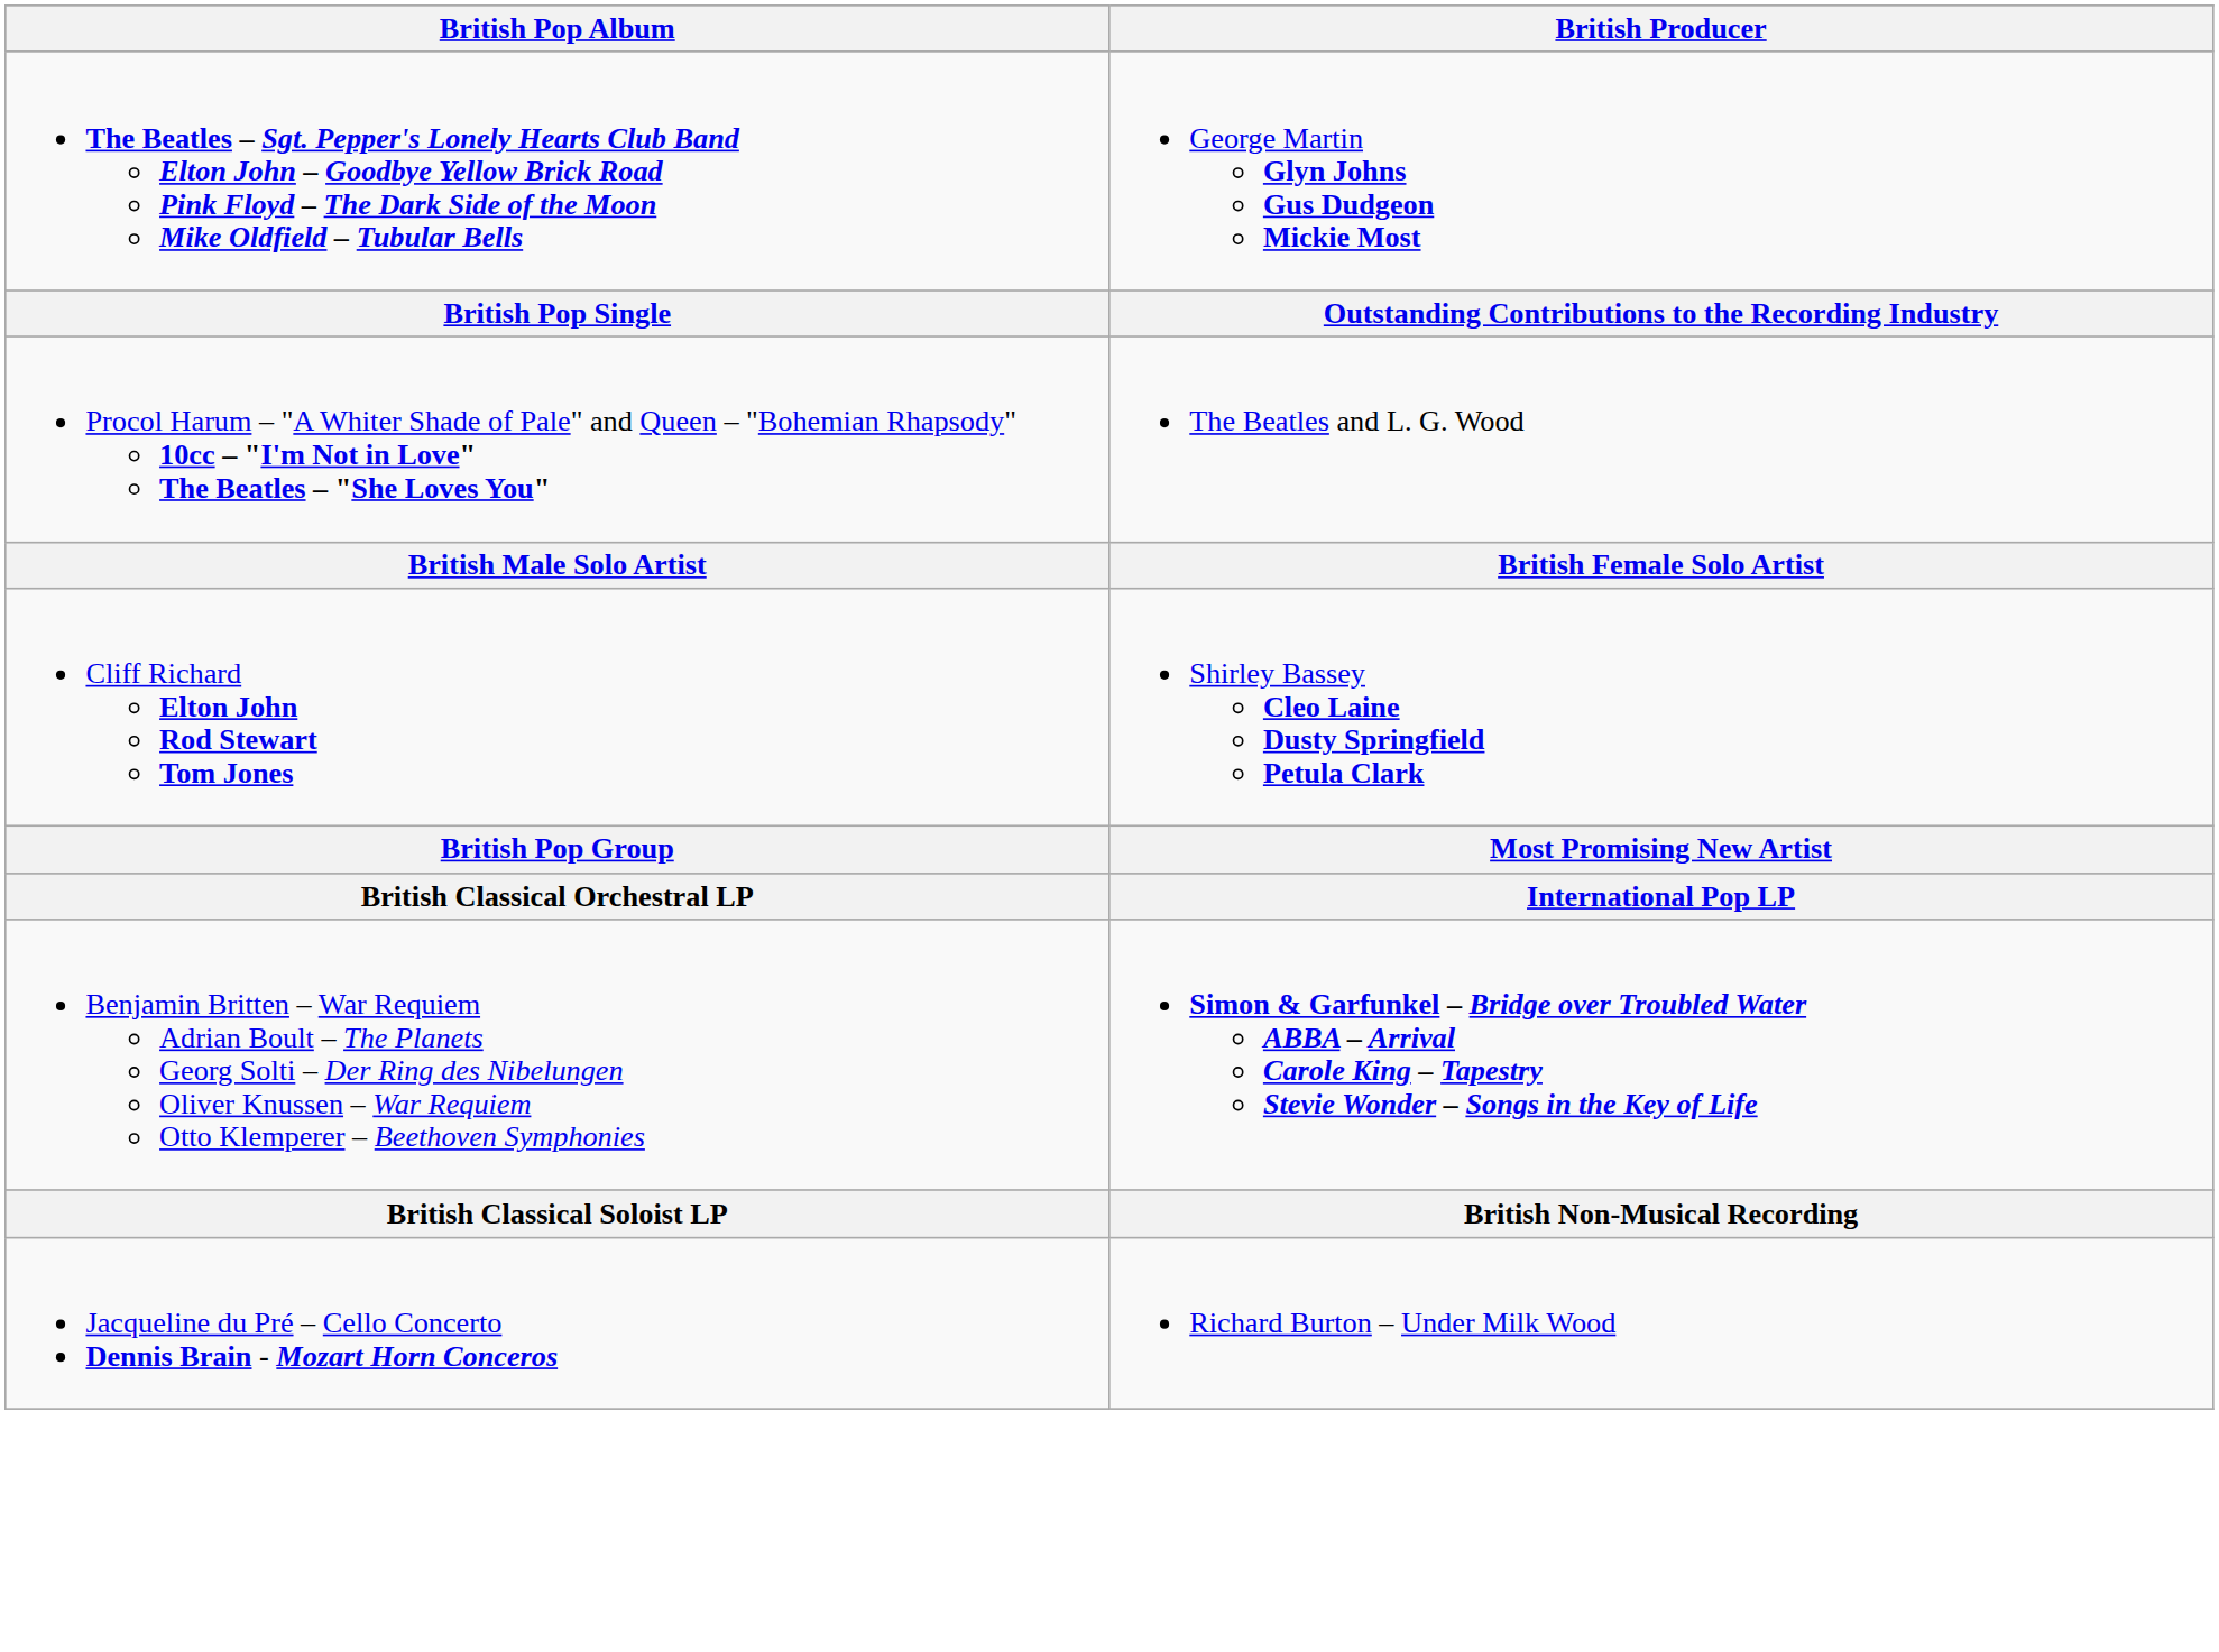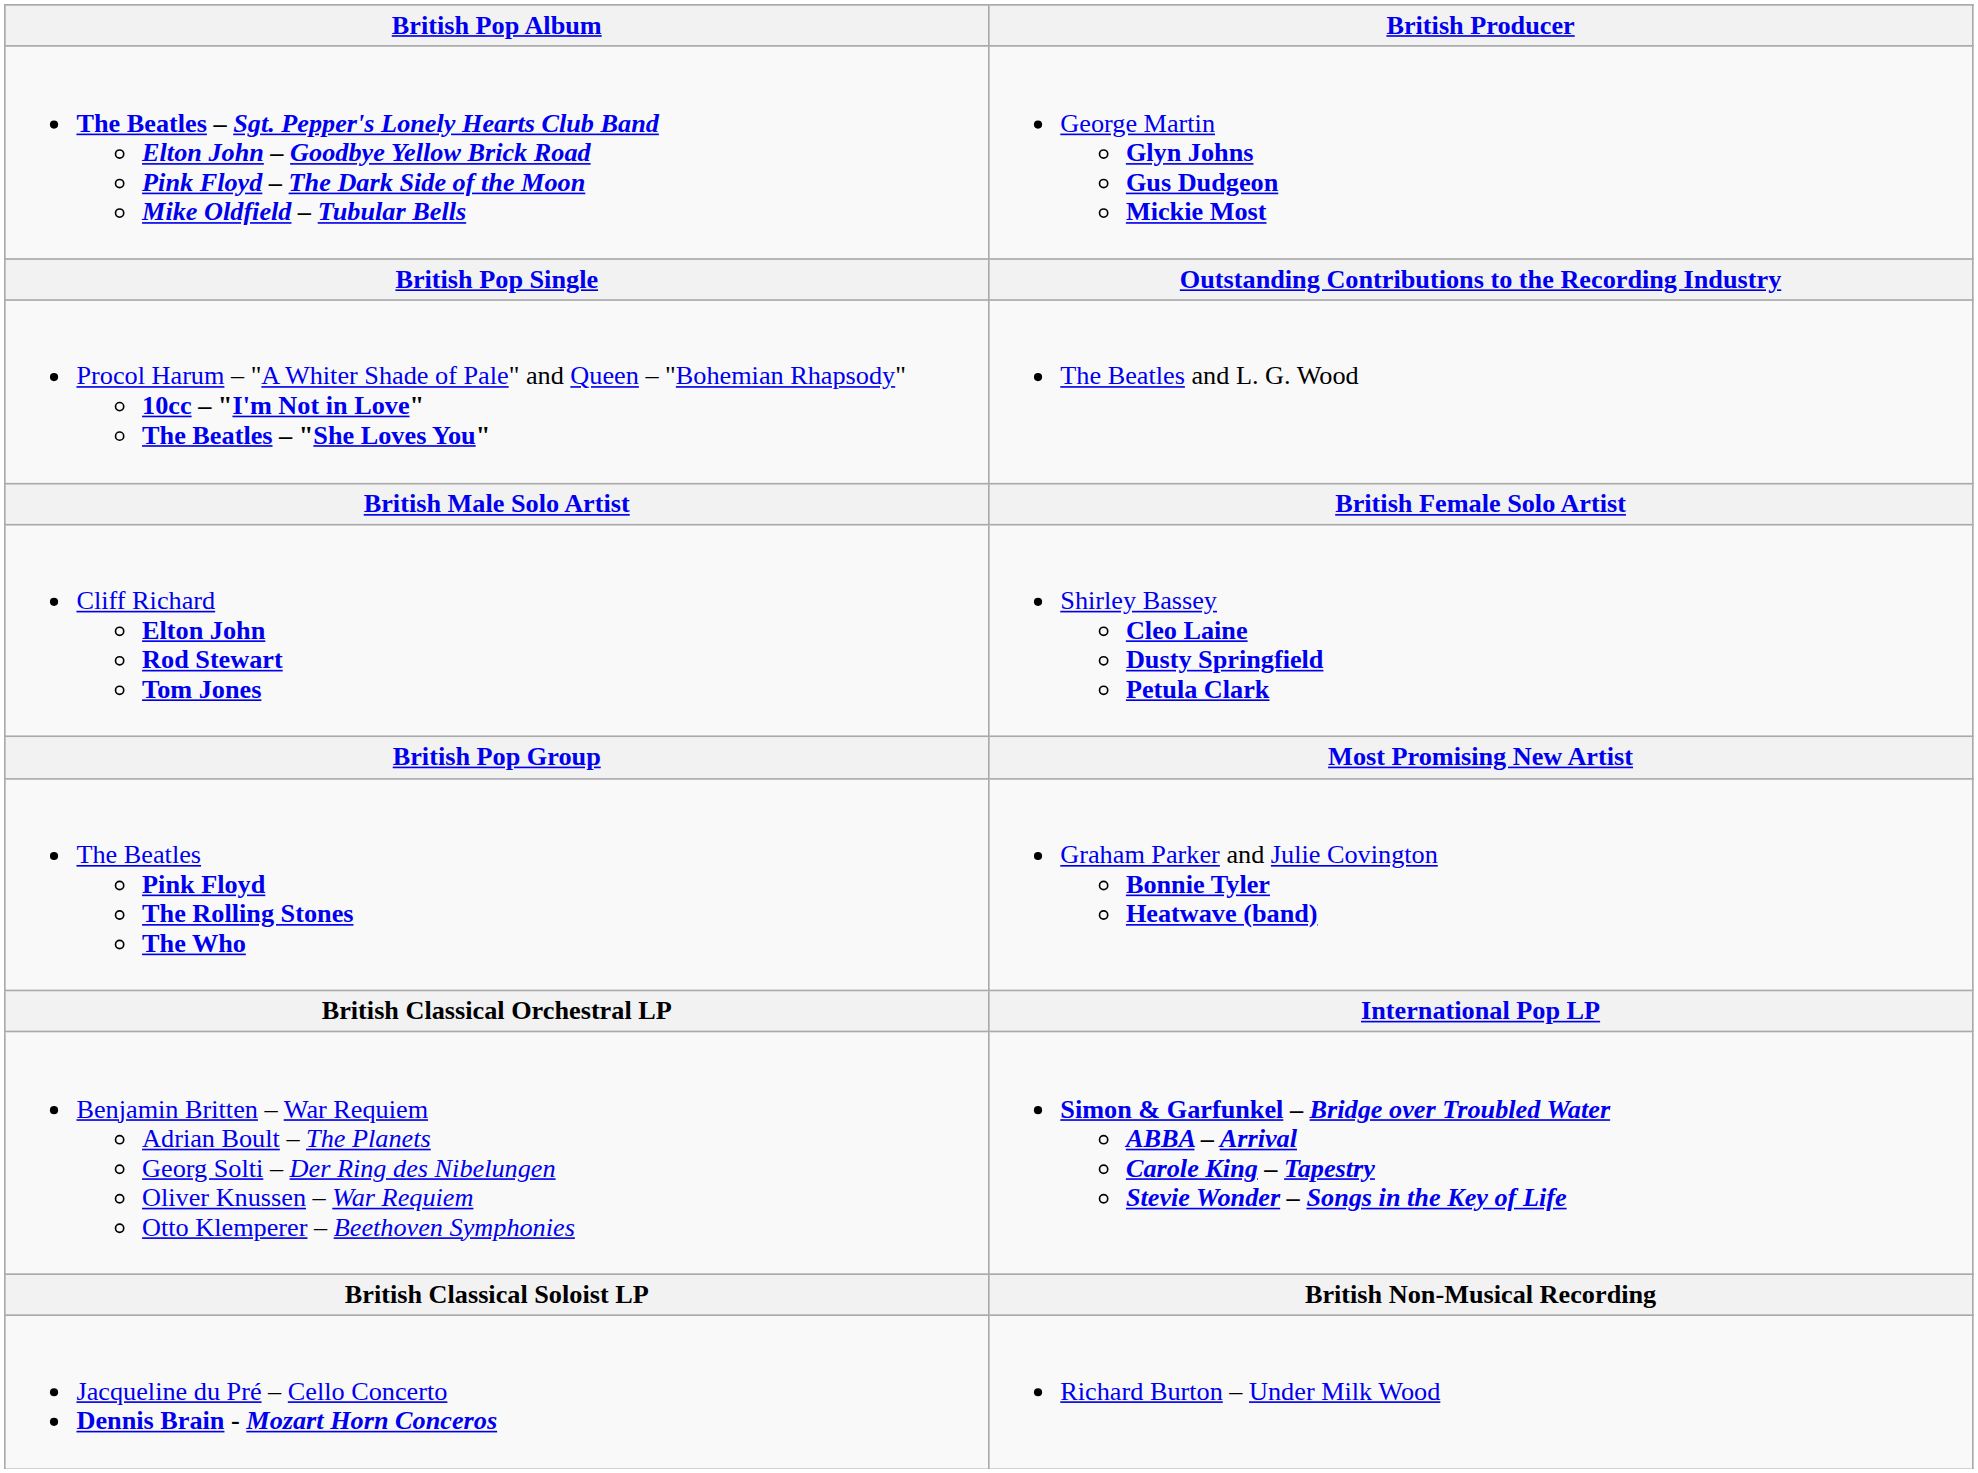 <table class="wikitable" style="width:95%">
 <tr bgcolor="#bebebe">
 <th width="50%"><a href='#'>British Pop Album</a></th>
 <th width="50%"><a href='#'>British Producer</a></th>
 </tr>
 <tr>
 <td valign="top"><br><ul><li><strong><a href='#'>The Beatles</a> – <em><a href='#'>Sgt. Pepper's Lonely Hearts Club Band</a><strong><em><ul><li><a href='#'>Elton John</a> – </em><a href='#'>Goodbye Yellow Brick Road</a><em></li><li><a href='#'>Pink Floyd</a> – </em><a href='#'>The Dark Side of the Moon</a><em></li><li><a href='#'>Mike Oldfield</a> – </em><a href='#'>Tubular Bells</a><em></li></ul></li></ul></td>
 <td valign="top"><br><ul><li></strong><a href='#'>George Martin</a><strong><ul><li><a href='#'>Glyn Johns</a></li><li><a href='#'>Gus Dudgeon</a></li><li><a href='#'>Mickie Most</a></li></ul></li></ul></td>
 </tr>
 <tr>
 <th width="50%"><a href='#'>British Pop Single</a></th>
 <th width="50%"><a href='#'>Outstanding Contributions to the Recording Industry</a></th>
 </tr>
 <tr>
 <td valign="top"><br><ul><li></strong><a href='#'>Procol Harum</a> – "<a href='#'>A Whiter Shade of Pale</a>" and <a href='#'>Queen</a> – "<a href='#'>Bohemian Rhapsody</a>"<strong><ul><li><a href='#'>10cc</a> – "<a href='#'>I'm Not in Love</a>"</li><li><a href='#'>The Beatles</a> – "<a href='#'>She Loves You</a>"</li></ul></li></ul></td>
 <td valign="top"><br><ul><li></strong><a href='#'>The Beatles</a> and L. G. Wood<strong></li></ul></td>
 </tr>
 <tr>
 <th width="50%"><a href='#'>British Male Solo Artist</a></th>
 <th width="50%"><a href='#'>British Female Solo Artist</a></th>
 </tr>
 <tr>
 <td valign="top"><br><ul><li></strong><a href='#'>Cliff Richard</a><strong><ul><li><a href='#'>Elton John</a></li><li><a href='#'>Rod Stewart</a></li><li><a href='#'>Tom Jones</a></li></ul></li></ul></td>
 <td valign="top"><br><ul><li></strong><a href='#'>Shirley Bassey</a><strong><ul><li><a href='#'>Cleo Laine</a></li><li><a href='#'>Dusty Springfield</a></li><li><a href='#'>Petula Clark</a></li></ul></li></ul></td>
 </tr>
 <tr>
 <th width="50%"><a href='#'>British Pop Group</a></th>
 <th width="50%"><a href='#'>Most Promising New Artist</a></th>
 </tr>
 <tr>
+<td valign="top"><br><ul><li></strong><a href='#'>The Beatles</a><strong><ul><li><a href='#'>Pink Floyd</a></li><li><a href='#'>The Rolling Stones</a></li><li><a href='#'>The Who</a></li></ul></li></ul></td>
+<td valign="top"><br><ul><li></strong><a href='#'>Graham Parker</a> and <a href='#'>Julie Covington</a><strong><ul><li><a href='#'>Bonnie Tyler</a></li><li><a href='#'>Heatwave (band)</a></li></ul></li></ul></td>
+</tr>
+<tr>
 <th width="50%">British Classical Orchestral LP</th>
 <th width="50%"><a href='#'>International Pop LP</a></th>
 </tr>
 <tr>
 <td valign="top"><br><ul><li></strong><a href='#'>Benjamin Britten</a> – </em><a href='#'>War Requiem</a></em></strong><ul><li><a href='#'>Adrian Boult</a> – <em><a href='#'>The Planets</a></em></li><li><a href='#'>Georg Solti</a> – <em><a href='#'>Der Ring des Nibelungen</a></em></li><li><a href='#'>Oliver Knussen</a> – <em><a href='#'>War Requiem</a></em></li><li><a href='#'>Otto Klemperer</a> – <em><a href='#'>Beethoven Symphonies</a></em></li></ul></li></ul></td>
 <td valign="top"><br><ul><li><strong><a href='#'>Simon & Garfunkel</a> – <em><a href='#'>Bridge over Troubled Water</a><strong><em><ul><li><a href='#'>ABBA</a> – </em><a href='#'>Arrival</a><em></li><li><a href='#'>Carole King</a> – </em><a href='#'>Tapestry</a><em></li><li><a href='#'>Stevie Wonder</a> – </em><a href='#'>Songs in the Key of Life</a><em></li></ul></li></ul></td>
 </tr>
 <tr>
 <th width="50%">British Classical Soloist LP</th>
 <th width="50%">British Non-Musical Recording</th>
 </tr>
 <tr>
 <td valign="top"><br><ul><li></strong><a href='#'>Jacqueline du Pré</a> – </em><a href='#'>Cello Concerto</a></em></strong></li><li><strong><a href='#'>Dennis Brain</a> - <em><a href='#'>Mozart Horn Conceros</a><strong><em></li></ul></td>
 <td valign="top"><br><ul><li></strong><a href='#'>Richard Burton</a> – </em><a href='#'>Under Milk Wood</a></em></strong></li></ul></td>
 </tr>
 </table>
